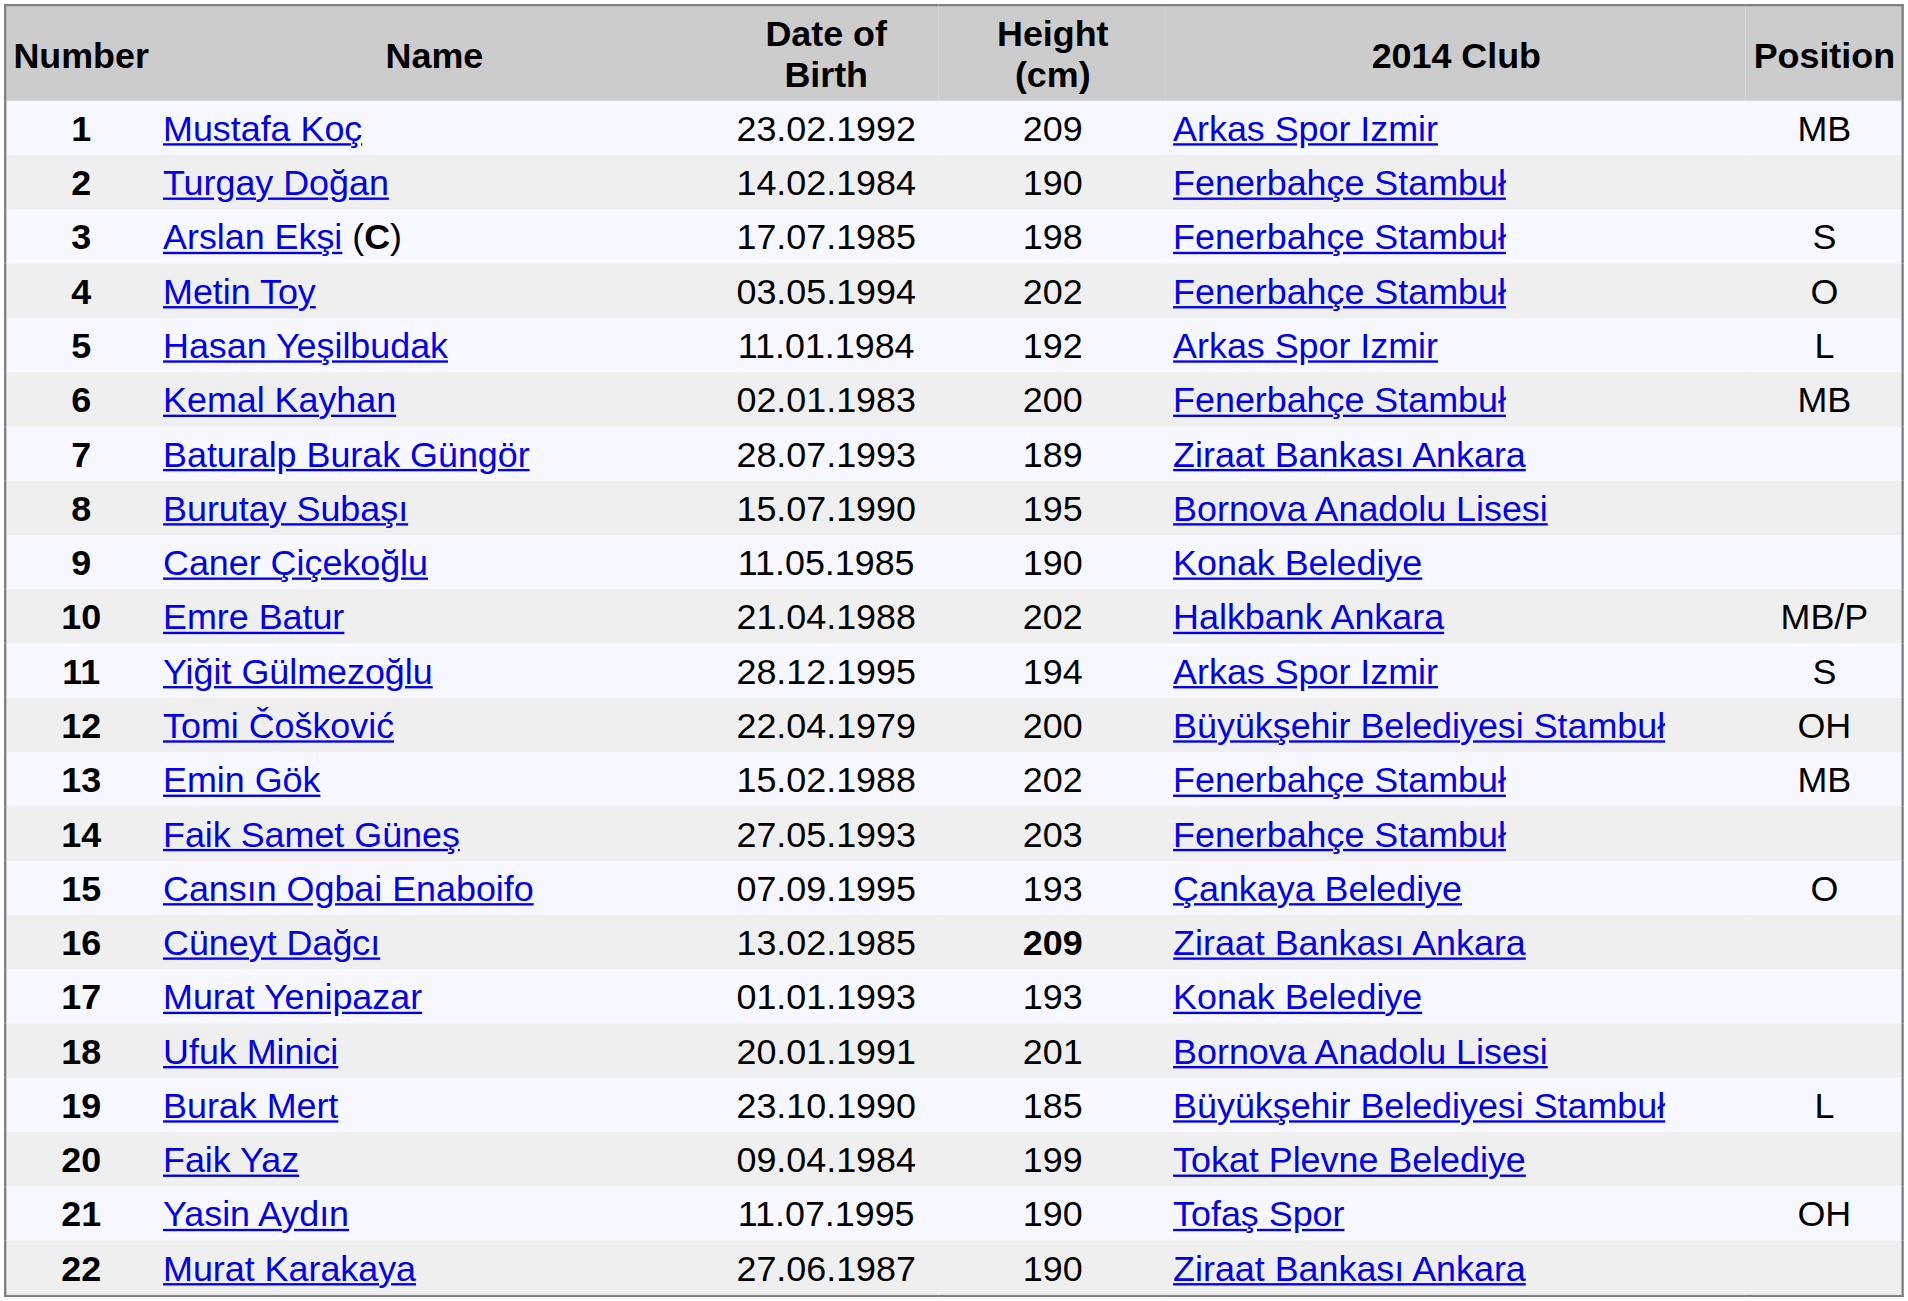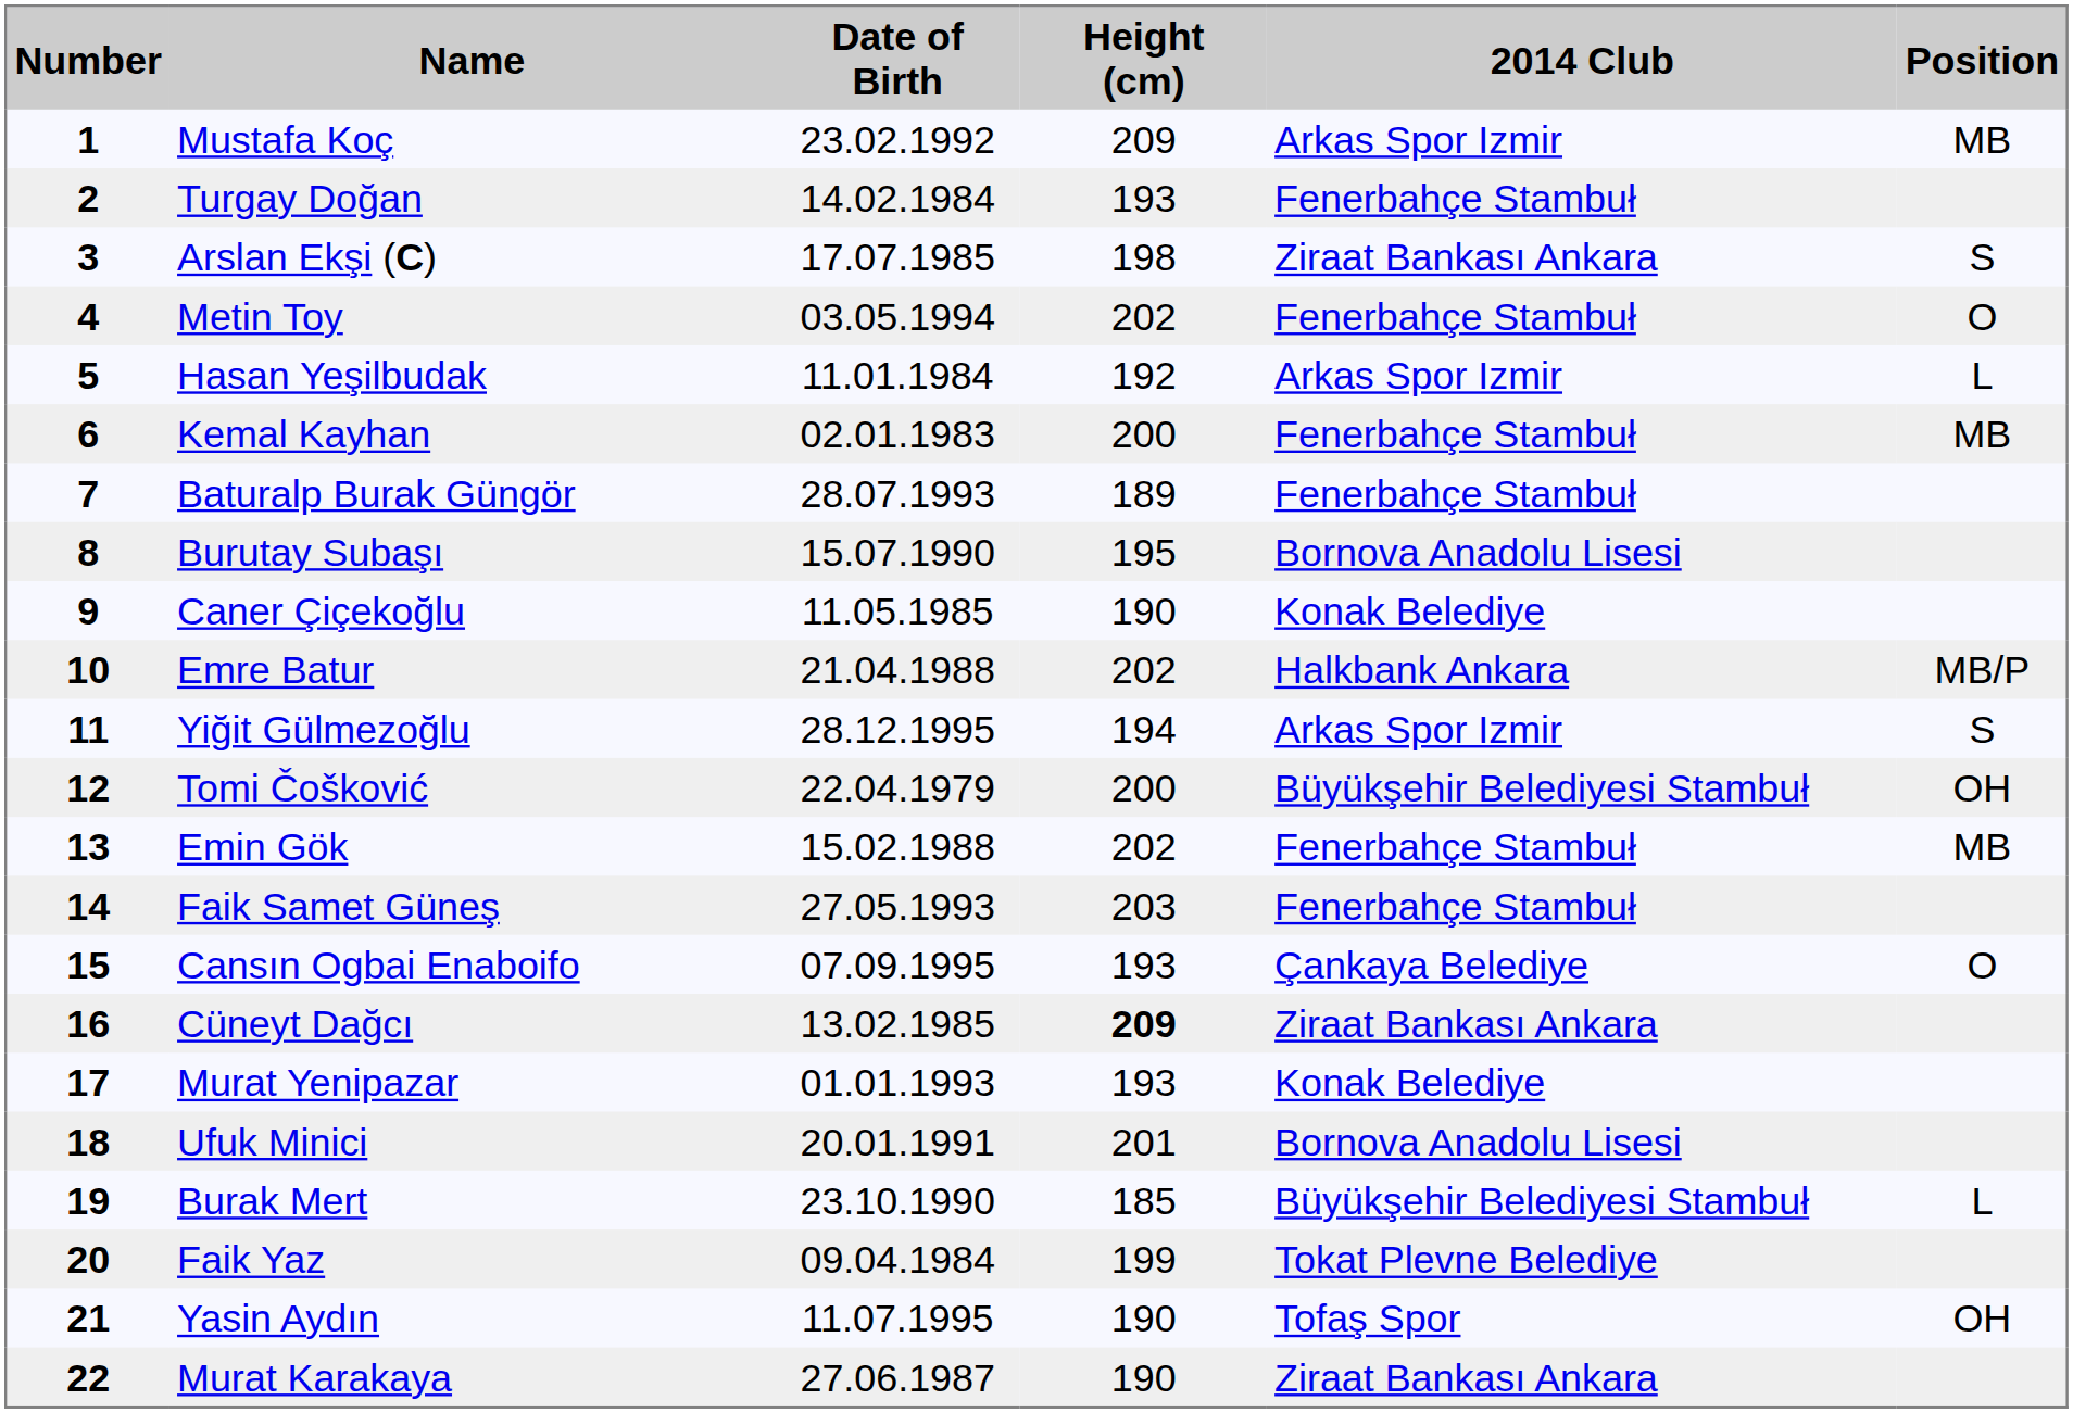 <table cellpadding="3" style="background: #f7f8ff; font-size: 95%; border: 1px solid gray; border-collapse: collapse;">
 <tr style="background:#ccc;">
 <th style="width: 10px;"><strong>Number</strong></th>
 <th style="width: 230px;"><strong>Name</strong></th>
 <th style="width: 90px;"><strong>Date of Birth</strong></th>
 <th style="width: 90px;"><strong>Height<br>(cm)</strong></th>
 <th style="width: 240px;"><strong>2014 Club</strong></th>
 <th style="width: 50px;"><strong>Position</strong></th>
 </tr>
 <tr>
 <td style="text-align:center;"><strong>1</strong></td>
 <td><a href='#'>Mustafa Koç</a></td>
 <td style="text-align:center;">23.02.1992</td>
 <td style="text-align:center;">209</td>
 <td> <a href='#'>Arkas Spor Izmir</a></td>
 <td style="text-align:center;">MB</td>
 </tr>
 <tr style="background: #efefef;">
 <td style="text-align:center;"><strong>2</strong></td>
 <td><a href='#'>Turgay Doğan</a></td>
 <td style="text-align:center;">14.02.1984</td>
-<td style="text-align:center;">190</td>
+<td style="text-align:center;">193</td>
 <td> <a href='#'>Fenerbahçe Stambuł</a></td>
 <td style="text-align:center;"></td>
 </tr>
 <tr>
 <td style="text-align:center;"><strong>3</strong></td>
 <td><a href='#'>Arslan Ekşi</a> (<strong>C</strong>)</td>
 <td style="text-align:center;">17.07.1985</td>
 <td style="text-align:center;">198</td>
-<td> <a href='#'>Fenerbahçe Stambuł</a></td>
+<td> <a href='#'>Ziraat Bankası Ankara</a></td>
 <td style="text-align:center;">S</td>
 </tr>
 <tr style="background: #efefef;">
 <td style="text-align:center;"><strong>4</strong></td>
 <td><a href='#'>Metin Toy</a></td>
 <td style="text-align:center;">03.05.1994</td>
 <td style="text-align:center;">202</td>
 <td> <a href='#'>Fenerbahçe Stambuł</a></td>
 <td style="text-align:center;">O</td>
 </tr>
 <tr>
 <td style="text-align:center;"><strong>5</strong></td>
 <td><a href='#'>Hasan Yeşilbudak</a></td>
 <td style="text-align:center;">11.01.1984</td>
 <td style="text-align:center;">192</td>
 <td> <a href='#'>Arkas Spor Izmir</a></td>
 <td style="text-align:center;">L</td>
 </tr>
 <tr style="background: #efefef;">
 <td style="text-align:center;"><strong>6</strong></td>
 <td><a href='#'>Kemal Kayhan</a></td>
 <td style="text-align:center;">02.01.1983</td>
 <td style="text-align:center;">200</td>
 <td> <a href='#'>Fenerbahçe Stambuł</a></td>
 <td style="text-align:center;">MB</td>
 </tr>
 <tr>
 <td style="text-align:center;"><strong>7</strong></td>
 <td><a href='#'>Baturalp Burak Güngör</a></td>
 <td style="text-align:center;">28.07.1993</td>
 <td style="text-align:center;">189</td>
-<td> <a href='#'>Ziraat Bankası Ankara</a></td>
+<td> <a href='#'>Fenerbahçe Stambuł</a></td>
 <td style="text-align:center;"></td>
 </tr>
 <tr style="background: #efefef;">
 <td style="text-align:center;"><strong>8</strong></td>
 <td><a href='#'>Burutay Subaşı</a></td>
 <td style="text-align:center;">15.07.1990</td>
 <td style="text-align:center;">195</td>
 <td> <a href='#'>Bornova Anadolu Lisesi</a></td>
 <td style="text-align:center;"></td>
 </tr>
 <tr>
 <td style="text-align:center;"><strong>9</strong></td>
 <td><a href='#'>Caner Çiçekoğlu</a></td>
 <td style="text-align:center;">11.05.1985</td>
 <td style="text-align:center;">190</td>
 <td> <a href='#'>Konak Belediye</a></td>
 <td style="text-align:center;"></td>
 </tr>
 <tr style="background: #efefef;">
 <td style="text-align:center;"><strong>10</strong></td>
 <td><a href='#'>Emre Batur</a></td>
 <td style="text-align:center;">21.04.1988</td>
 <td style="text-align:center;">202</td>
 <td> <a href='#'>Halkbank Ankara</a></td>
 <td style="text-align:center;">MB/P</td>
 </tr>
 <tr>
 <td style="text-align:center;"><strong>11</strong></td>
 <td><a href='#'>Yiğit Gülmezoğlu</a></td>
 <td style="text-align:center;">28.12.1995</td>
 <td style="text-align:center;">194</td>
 <td> <a href='#'>Arkas Spor Izmir</a></td>
 <td style="text-align:center;">S</td>
 </tr>
 <tr style="background: #efefef;">
 <td style="text-align:center;"><strong>12</strong></td>
 <td><a href='#'>Tomi Čošković</a></td>
 <td style="text-align:center;">22.04.1979</td>
 <td style="text-align:center;">200</td>
 <td> <a href='#'>Büyükşehir Belediyesi Stambuł</a></td>
 <td style="text-align:center;">OH</td>
 </tr>
 <tr>
 <td style="text-align:center;"><strong>13</strong></td>
 <td><a href='#'>Emin Gök</a></td>
 <td style="text-align:center;">15.02.1988</td>
 <td style="text-align:center;">202</td>
 <td> <a href='#'>Fenerbahçe Stambuł</a></td>
 <td style="text-align:center;">MB</td>
 </tr>
 <tr style="background: #efefef;">
 <td style="text-align:center;"><strong>14</strong></td>
 <td><a href='#'>Faik Samet Güneş</a></td>
 <td style="text-align:center;">27.05.1993</td>
 <td style="text-align:center;">203</td>
 <td> <a href='#'>Fenerbahçe Stambuł</a></td>
 <td style="text-align:center;"></td>
 </tr>
 <tr>
 <td style="text-align:center;"><strong>15</strong></td>
 <td><a href='#'>Cansın Ogbai Enaboifo</a></td>
 <td style="text-align:center;">07.09.1995</td>
 <td style="text-align:center;">193</td>
 <td> <a href='#'>Çankaya Belediye</a></td>
 <td style="text-align:center;">O</td>
 </tr>
 <tr style="background: #efefef;">
 <td style="text-align:center;"><strong>16</strong></td>
 <td><a href='#'>Cüneyt Dağcı</a></td>
 <td style="text-align:center;">13.02.1985</td>
 <td style="text-align:center;"><strong>209</strong></td>
 <td> <a href='#'>Ziraat Bankası Ankara</a></td>
 <td style="text-align:center;"></td>
 </tr>
 <tr>
 <td style="text-align:center;"><strong>17</strong></td>
 <td><a href='#'>Murat Yenipazar</a></td>
 <td style="text-align:center;">01.01.1993</td>
 <td style="text-align:center;">193</td>
 <td> <a href='#'>Konak Belediye</a></td>
 <td style="text-align:center;"></td>
 </tr>
 <tr style="background: #efefef;">
 <td style="text-align:center;"><strong>18</strong></td>
 <td><a href='#'>Ufuk Minici</a></td>
 <td style="text-align:center;">20.01.1991</td>
 <td style="text-align:center;">201</td>
 <td> <a href='#'>Bornova Anadolu Lisesi</a></td>
 <td style="text-align:center;"></td>
 </tr>
 <tr>
 <td style="text-align:center;"><strong>19</strong></td>
 <td><a href='#'>Burak Mert</a></td>
 <td style="text-align:center;">23.10.1990</td>
 <td style="text-align:center;">185</td>
 <td> <a href='#'>Büyükşehir Belediyesi Stambuł</a></td>
 <td style="text-align:center;">L</td>
 </tr>
 <tr style="background: #efefef;">
 <td style="text-align:center;"><strong>20</strong></td>
 <td><a href='#'>Faik Yaz</a></td>
 <td style="text-align:center;">09.04.1984</td>
 <td style="text-align:center;">199</td>
 <td> <a href='#'>Tokat Plevne Belediye</a></td>
 <td style="text-align:center;"></td>
 </tr>
 <tr>
 <td style="text-align:center;"><strong>21</strong></td>
 <td><a href='#'>Yasin Aydın</a></td>
 <td style="text-align:center;">11.07.1995</td>
 <td style="text-align:center;">190</td>
 <td> <a href='#'>Tofaş Spor</a></td>
 <td style="text-align:center;">OH</td>
 </tr>
 <tr style="background: #efefef;">
 <td style="text-align:center;"><strong>22</strong></td>
 <td><a href='#'>Murat Karakaya</a></td>
 <td style="text-align:center;">27.06.1987</td>
 <td style="text-align:center;">190</td>
 <td> <a href='#'>Ziraat Bankası Ankara</a></td>
 <td style="text-align:center;"></td>
 </tr>
 </table>
